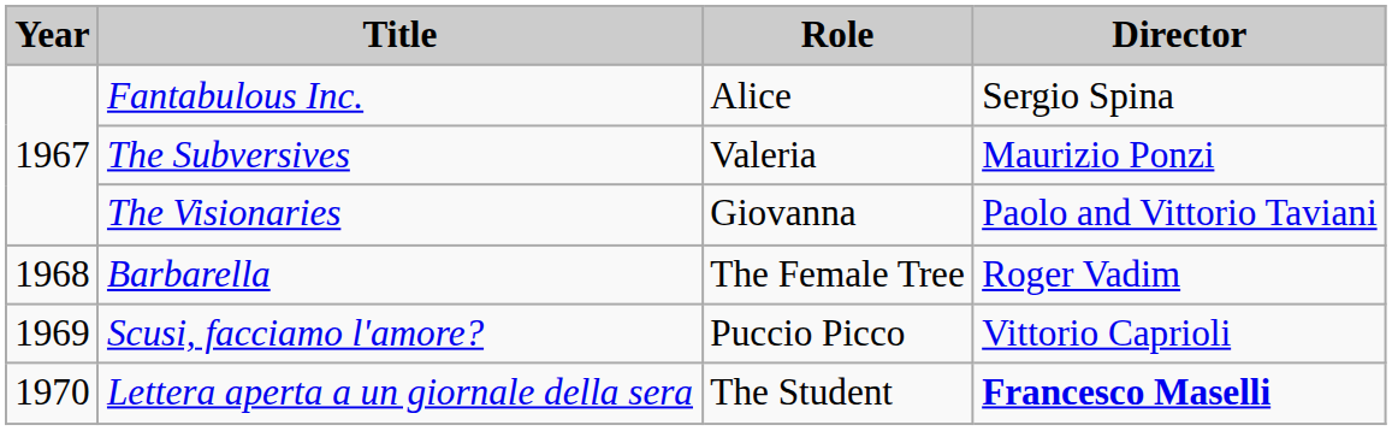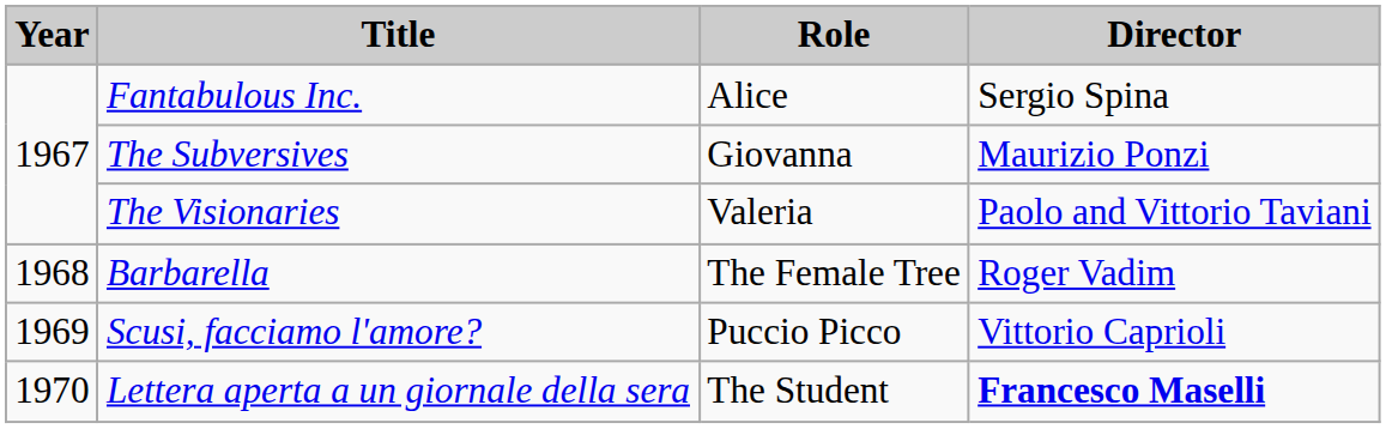 <table class="wikitable">
 <tr>
 <th style="background: #CCCCCC;">Year</th>
 <th style="background: #CCCCCC;">Title</th>
 <th style="background: #CCCCCC;">Role</th>
 <th style="background: #CCCCCC;">Director</th>
 </tr>
 <tr>
 <td rowspan=3>1967</td>
 <td><em><a href='#'>Fantabulous Inc.</a></em></td>
 <td>Alice</td>
 <td>Sergio Spina</td>
 </tr>
 <tr>
 <td><em><a href='#'>The Subversives</a></em></td>
-<td>Valeria</td>
+<td>Giovanna</td>
 <td><a href='#'>Maurizio Ponzi</a></td>
 </tr>
 <tr>
 <td><em><a href='#'>The Visionaries</a></em></td>
-<td>Giovanna</td>
+<td>Valeria</td>
 <td><a href='#'>Paolo and Vittorio Taviani</a></td>
 </tr>
 <tr>
 <td>1968</td>
 <td><em><a href='#'>Barbarella</a></em></td>
 <td>The Female Tree</td>
 <td><a href='#'>Roger Vadim</a></td>
 </tr>
 <tr>
 <td>1969</td>
 <td><em><a href='#'>Scusi, facciamo l'amore?</a></em></td>
 <td>Puccio Picco</td>
 <td><a href='#'>Vittorio Caprioli</a></td>
 </tr>
 <tr>
 <td>1970</td>
 <td><em><a href='#'>Lettera aperta a un giornale della sera</a></em></td>
 <td>The Student</td>
 <td><strong><a href='#'>Francesco Maselli</a></strong></td>
 </tr>
 </table>
